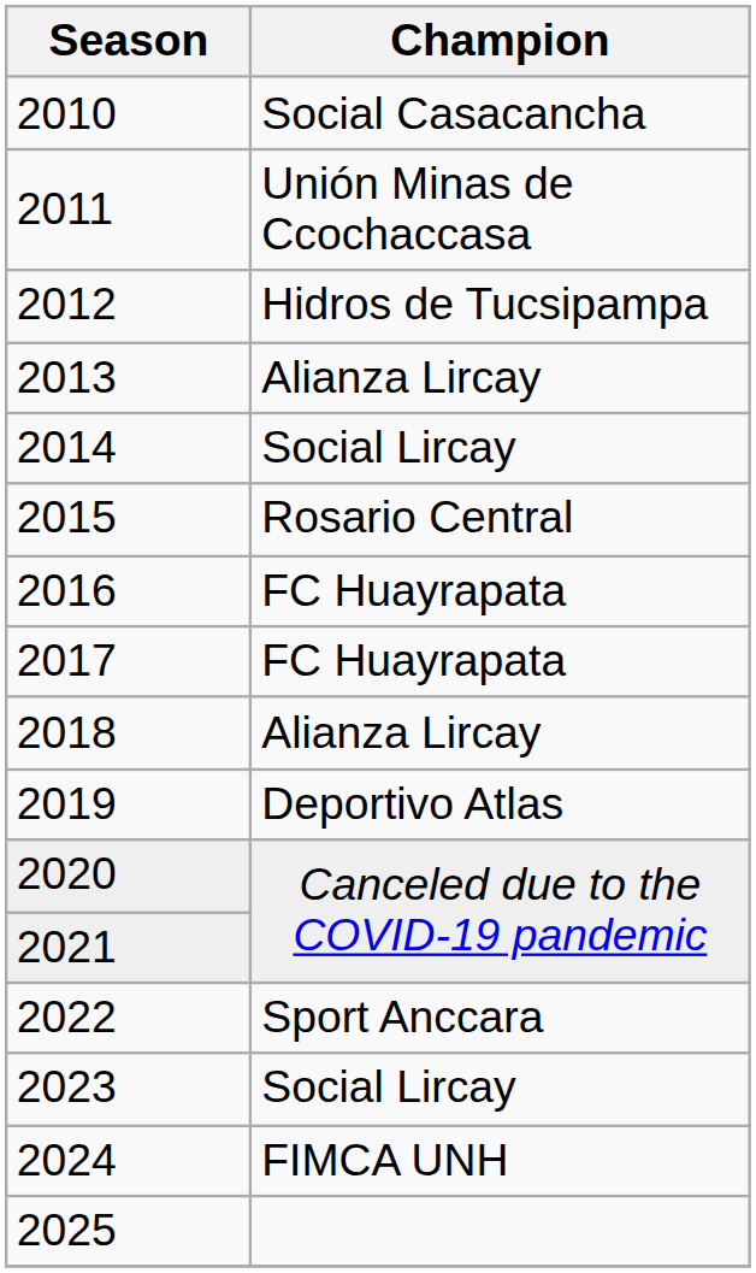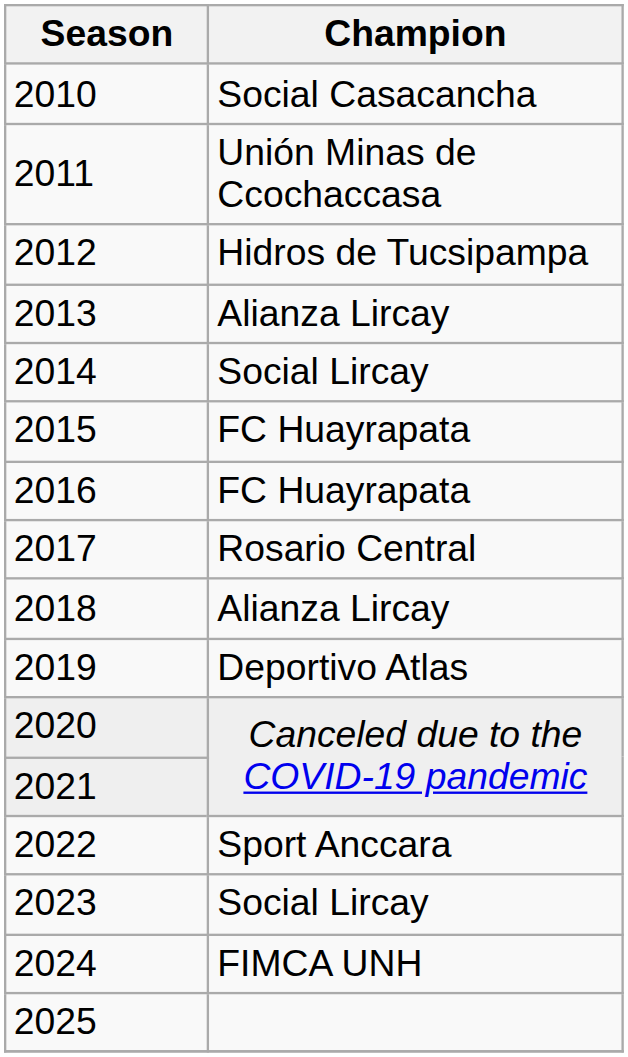 <table class="wikitable sortable">
 <tr>
 <th width=80px>Season</th>
 <th width=170px>Champion</th>
 </tr>
 <tr>
 <td>2010</td>
 <td>Social Casacancha</td>
 </tr>
 <tr>
 <td>2011</td>
 <td>Unión Minas de Ccochaccasa</td>
 </tr>
 <tr>
 <td>2012</td>
 <td>Hidros de Tucsipampa</td>
 </tr>
 <tr>
 <td>2013</td>
 <td>Alianza Lircay</td>
 </tr>
 <tr>
 <td>2014</td>
 <td>Social Lircay</td>
 </tr>
 <tr>
 <td>2015</td>
-<td>Rosario Central</td>
+<td>FC Huayrapata</td>
 </tr>
 <tr>
 <td>2016</td>
 <td>FC Huayrapata</td>
 </tr>
 <tr>
 <td>2017</td>
-<td>FC Huayrapata</td>
+<td>Rosario Central</td>
 </tr>
 <tr>
 <td>2018</td>
 <td>Alianza Lircay</td>
 </tr>
 <tr>
 <td>2019</td>
 <td>Deportivo Atlas</td>
 </tr>
 <tr bgcolor=#efefef>
 <td>2020</td>
 <td rowspan=2 colspan="1" align=center><em>Canceled due to the <a href='#'>COVID-19 pandemic</a></em></td>
 </tr>
 <tr bgcolor=#efefef>
 <td>2021</td>
 </tr>
 <tr>
 <td>2022</td>
 <td>Sport Anccara</td>
 </tr>
 <tr>
 <td>2023</td>
 <td>Social Lircay</td>
 </tr>
 <tr>
 <td>2024</td>
 <td>FIMCA UNH</td>
 </tr>
 <tr>
 <td>2025</td>
 <td></td>
 </tr>
 <tr>
 </tr>
 </table>
